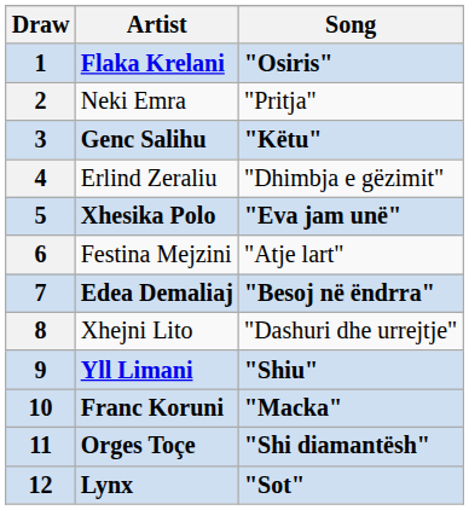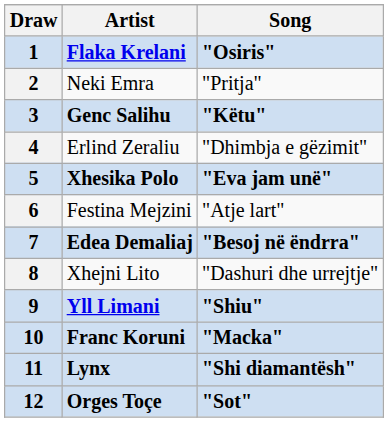 <table class="sortable wikitable plainrowheaders" style="margin: 1em auto 1em auto;">
 <tr>
 </tr>
 <tr>
 <th scope="col">Draw</th>
 <th scope="col">Artist</th>
 <th scope="col">Song</th>
 </tr>
 <tr style="font-weight:bold; background:#CEDFF2;">
 <th scope="row" style="text-align:center; font-weight:bold; background:#CEDFF2;">1</th>
 <td><a href='#'>Flaka Krelani</a></td>
 <td>"Osiris"</td>
 </tr>
 <tr>
 <th scope="row" style="text-align:center;">2</th>
 <td>Neki Emra</td>
 <td>"Pritja"</td>
 </tr>
 <tr style="font-weight:bold; background:#CEDFF2;">
 <th scope="row" style="text-align:center; font-weight:bold; background:#CEDFF2;">3</th>
 <td>Genc Salihu</td>
 <td>"Këtu"</td>
 </tr>
 <tr>
 <th scope="row" style="text-align:center;">4</th>
 <td>Erlind Zeraliu</td>
 <td>"Dhimbja e gëzimit"</td>
 </tr>
 <tr style="font-weight:bold; background:#CEDFF2;">
 <th scope="row" style="text-align:center; font-weight:bold; background:#CEDFF2;">5</th>
 <td>Xhesika Polo</td>
 <td>"Eva jam unë"</td>
 </tr>
 <tr>
 <th scope="row" style="text-align:center;">6</th>
 <td>Festina Mejzini</td>
 <td>"Atje lart"</td>
 </tr>
 <tr style="font-weight:bold; background:#CEDFF2;">
 <th scope="row" style="text-align:center; font-weight:bold; background:#CEDFF2;">7</th>
 <td>Edea Demaliaj</td>
 <td>"Besoj në ëndrra"</td>
 </tr>
 <tr>
 <th scope="row" style="text-align:center;">8</th>
 <td>Xhejni Lito</td>
 <td>"Dashuri dhe urrejtje"</td>
 </tr>
 <tr style="font-weight:bold; background:#CEDFF2;">
 <th scope="row" style="text-align:center; font-weight:bold; background:#CEDFF2;">9</th>
 <td><a href='#'>Yll Limani</a></td>
 <td>"Shiu"</td>
 </tr>
 <tr style="font-weight:bold; background:#CEDFF2;">
 <th scope="row" style="text-align:center; font-weight:bold; background:#CEDFF2;">10</th>
 <td>Franc Koruni</td>
 <td>"Macka"</td>
 </tr>
 <tr style="font-weight:bold; background:#CEDFF2;">
 <th scope="row" style="text-align:center; font-weight:bold; background:#CEDFF2;">11</th>
-<td>Orges Toçe</td>
+<td>Lynx</td>
 <td>"Shi diamantësh"</td>
 </tr>
 <tr style="font-weight:bold; background:#CEDFF2;">
 <th scope="row" style="text-align:center; font-weight:bold; background:#CEDFF2;">12</th>
-<td>Lynx</td>
+<td>Orges Toçe</td>
 <td>"Sot"</td>
 </tr>
 </table>
